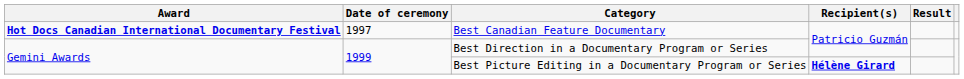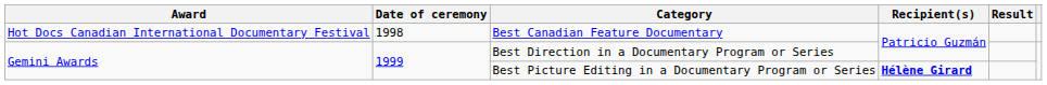 <table class="wikitable sortable plainrowheaders">
 <tr>
 <th scope="col">Award</th>
 <th scope="col">Date of ceremony</th>
 <th scope="col">Category</th>
 <th scope="col">Recipient(s)</th>
 <th scope="col">Result</th>
 <th scope="col" class="unsortable"></th>
 </tr>
 <tr>
-<td><strong><a href='#'>Hot Docs Canadian International Documentary Festival</a></strong></td>
-<td>1997</td>
+<td><a href='#'>Hot Docs Canadian International Documentary Festival</a></td>
+<td>1998</td>
 <td><a href='#'>Best Canadian Feature Documentary</a></td>
 <td rowspan=2><a href='#'>Patricio Guzmán</a></td>
 <td></td>
 <td></td>
 </tr>
 <tr>
 <td rowspan=2><a href='#'>Gemini Awards</a></td>
 <td rowspan=2><a href='#'>1999</a></td>
 <td>Best Direction in a Documentary Program or Series</td>
 <td></td>
 <td rowspan=2></td>
 </tr>
 <tr>
 <td>Best Picture Editing in a Documentary Program or Series</td>
 <td><strong><a href='#'>Hélène Girard</a></strong></td>
 <td></td>
 </tr>
 </table>
